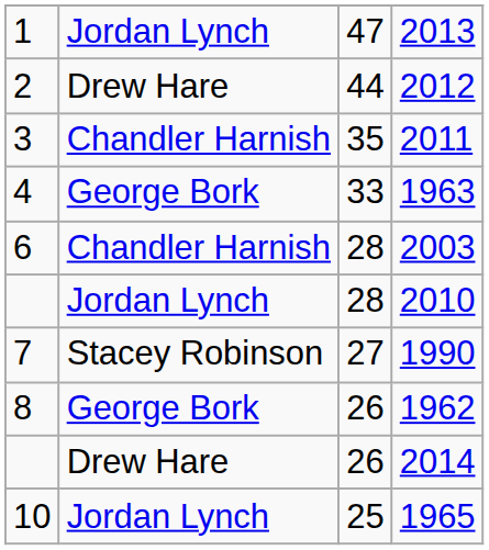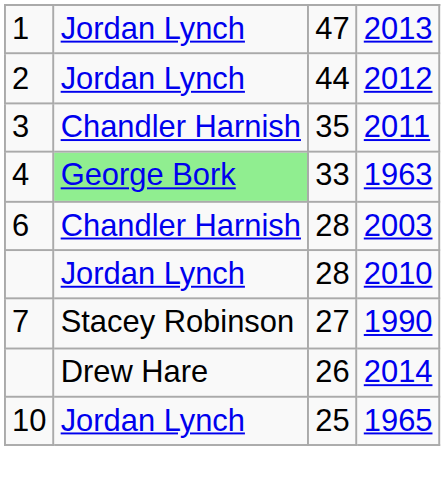 <table class="wikitable">
 <tr>
 </tr>
 <tr>
 <td>1</td>
 <td><a href='#'>Jordan Lynch</a></td>
 <td><abbr>47</abbr></td>
 <td><a href='#'>2013</a></td>
 </tr>
 <tr>
 <td>2</td>
-<td>Drew Hare</td>
+<td><a href='#'>Jordan Lynch</a></td>
 <td><abbr>44</abbr></td>
 <td><a href='#'>2012</a></td>
 </tr>
 <tr>
 <td>3</td>
 <td><a href='#'>Chandler Harnish</a></td>
 <td><abbr>35</abbr></td>
 <td><a href='#'>2011</a></td>
 </tr>
 <tr>
 <td>4</td>
-<td><a href='#'>George Bork</a></td>
+<td style="background: lightgreen;"><a href='#'>George Bork</a></td>
 <td><abbr>33</abbr></td>
 <td><a href='#'>1963</a></td>
 </tr>
 <tr>
 <td>6</td>
 <td><a href='#'>Chandler Harnish</a></td>
 <td><abbr>28</abbr></td>
 <td><a href='#'>2003</a></td>
 </tr>
 <tr>
 <td></td>
 <td><a href='#'>Jordan Lynch</a></td>
 <td><abbr>28</abbr></td>
 <td><a href='#'>2010</a></td>
 </tr>
 <tr>
 <td>7</td>
 <td>Stacey Robinson</td>
 <td><abbr>27</abbr></td>
 <td><a href='#'>1990</a></td>
 </tr>
 <tr>
-<td>8</td>
-<td><a href='#'>George Bork</a></td>
-<td><abbr>26</abbr></td>
-<td><a href='#'>1962</a></td>
-</tr>
-<tr>
 <td></td>
 <td>Drew Hare</td>
 <td><abbr>26</abbr></td>
 <td><a href='#'>2014</a></td>
 </tr>
 <tr>
 <td>10</td>
 <td><a href='#'>Jordan Lynch</a></td>
 <td><abbr>25</abbr></td>
 <td><a href='#'>1965</a></td>
 </tr>
 </table>
